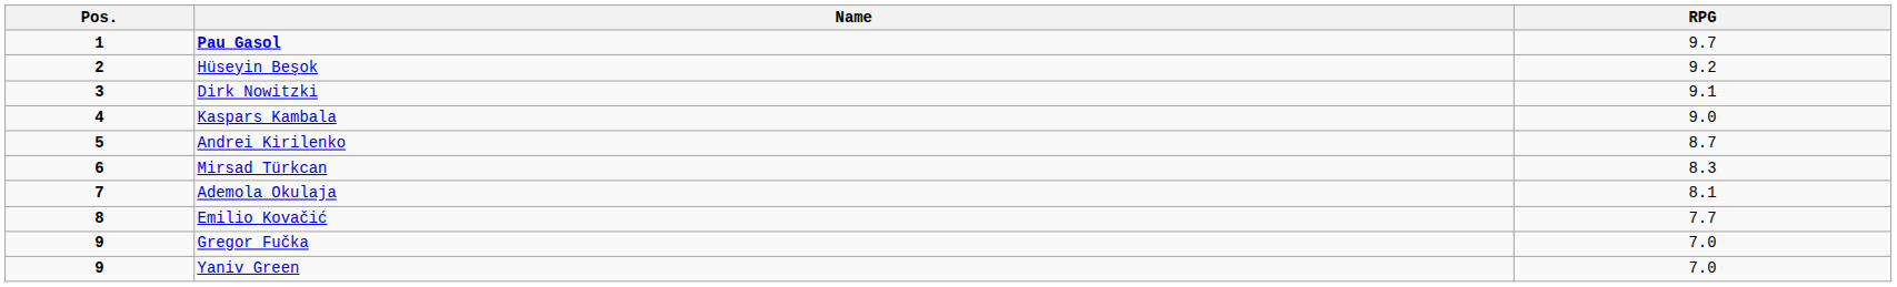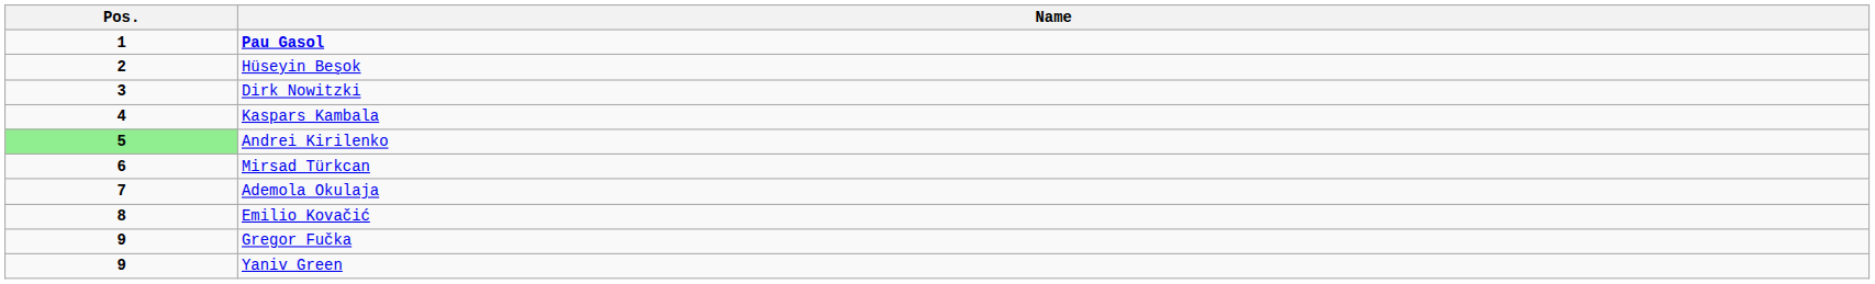 <table class=wikitable width="80%">
 <tr>
 <th width="10%">Pos.</th>
 <th width="70%">Name</th>
-<th width="20%">RPG</th>
 </tr>
 <tr>
 <td align=center><strong>1</strong></td>
 <td> <strong><a href='#'>Pau Gasol</a></strong></td>
-<td align=center>9.7</td>
 </tr>
 <tr>
 <td align=center><strong>2</strong></td>
 <td> <a href='#'>Hüseyin Beşok</a></td>
-<td align=center>9.2</td>
 </tr>
 <tr>
 <td align=center><strong>3</strong></td>
 <td> <a href='#'>Dirk Nowitzki</a></td>
-<td align=center>9.1</td>
 </tr>
 <tr>
 <td align=center><strong>4</strong></td>
 <td> <a href='#'>Kaspars Kambala</a></td>
-<td align=center>9.0</td>
 </tr>
 <tr>
-<td align=center><strong>5</strong></td>
+<td align=center style="background: lightgreen;"><strong>5</strong></td>
 <td> <a href='#'>Andrei Kirilenko</a></td>
-<td align=center>8.7</td>
 </tr>
 <tr>
 <td align=center><strong>6</strong></td>
 <td> <a href='#'>Mirsad Türkcan</a></td>
-<td align=center>8.3</td>
 </tr>
 <tr>
 <td align=center><strong>7</strong></td>
 <td> <a href='#'>Ademola Okulaja</a></td>
-<td align=center>8.1</td>
 </tr>
 <tr>
 <td align=center><strong>8</strong></td>
 <td> <a href='#'>Emilio Kovačić</a></td>
-<td align=center>7.7</td>
 </tr>
 <tr>
 <td align=center><strong>9</strong></td>
 <td> <a href='#'>Gregor Fučka</a></td>
-<td align=center>7.0</td>
 </tr>
 <tr>
 <td align=center><strong>9</strong></td>
 <td> <a href='#'>Yaniv Green</a></td>
-<td align=center>7.0</td>
 </tr>
 </table>
